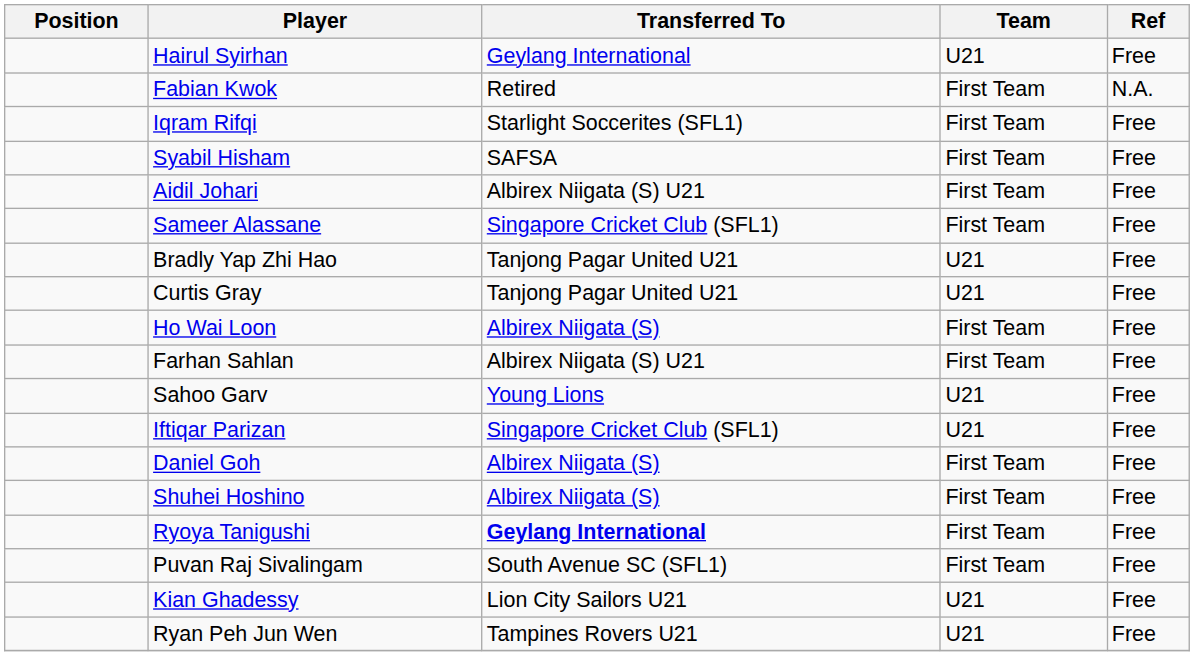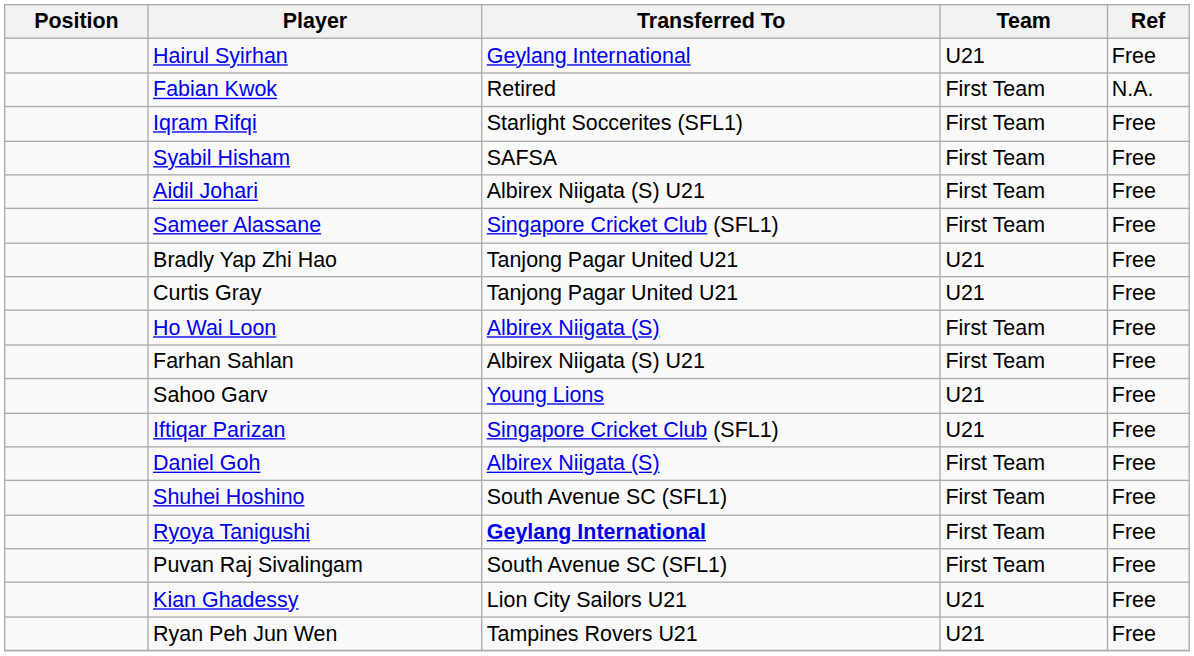 <table class="wikitable sortable" style="width:70%; text-align:center; font-size:100%; text-align:left;">
 <tr>
 <th>Position</th>
 <th>Player</th>
 <th>Transferred To</th>
 <th>Team</th>
 <th>Ref</th>
 </tr>
 <tr>
 <td></td>
 <td> <a href='#'>Hairul Syirhan</a></td>
 <td> <a href='#'>Geylang International</a></td>
 <td>U21</td>
 <td>Free </td>
 </tr>
 <tr>
 <td></td>
 <td> <a href='#'>Fabian Kwok</a></td>
 <td>Retired</td>
 <td>First Team</td>
 <td>N.A.</td>
 </tr>
 <tr>
 <td></td>
 <td> <a href='#'>Iqram Rifqi</a></td>
 <td> Starlight Soccerites (SFL1)</td>
 <td>First Team</td>
 <td>Free </td>
 </tr>
 <tr>
 <td></td>
 <td> <a href='#'>Syabil Hisham</a></td>
 <td> SAFSA</td>
 <td>First Team</td>
 <td>Free</td>
 </tr>
 <tr>
 <td></td>
 <td> <a href='#'>Aidil Johari</a></td>
 <td> Albirex Niigata (S) U21</td>
 <td>First Team</td>
 <td>Free </td>
 </tr>
 <tr>
 <td></td>
 <td> <a href='#'>Sameer Alassane</a></td>
 <td> <a href='#'>Singapore Cricket Club</a> (SFL1)</td>
 <td>First Team</td>
 <td>Free</td>
 </tr>
 <tr>
 <td></td>
 <td> Bradly Yap Zhi Hao</td>
 <td> Tanjong Pagar United U21</td>
 <td>U21</td>
 <td>Free</td>
 </tr>
 <tr>
 <td></td>
 <td> Curtis Gray</td>
 <td> Tanjong Pagar United U21</td>
 <td>U21</td>
 <td>Free</td>
 </tr>
 <tr>
 <td></td>
 <td> <a href='#'>Ho Wai Loon</a></td>
 <td> <a href='#'>Albirex Niigata (S)</a></td>
 <td>First Team</td>
 <td>Free </td>
 </tr>
 <tr>
 <td></td>
 <td> Farhan Sahlan</td>
 <td> Albirex Niigata (S) U21</td>
 <td>First Team</td>
 <td>Free</td>
 </tr>
 <tr>
 <td></td>
 <td> Sahoo Garv</td>
 <td> <a href='#'>Young Lions</a></td>
 <td>U21</td>
 <td>Free</td>
 </tr>
 <tr>
 <td></td>
 <td> <a href='#'>Iftiqar Parizan</a></td>
 <td> <a href='#'>Singapore Cricket Club</a> (SFL1)</td>
 <td>U21</td>
 <td>Free</td>
 </tr>
 <tr>
 <td></td>
 <td> <a href='#'>Daniel Goh</a></td>
 <td> <a href='#'>Albirex Niigata (S)</a></td>
 <td>First Team</td>
 <td>Free </td>
 </tr>
 <tr>
 <td></td>
 <td> <a href='#'>Shuhei Hoshino</a></td>
-<td> <a href='#'>Albirex Niigata (S)</a></td>
+<td> South Avenue SC (SFL1)</td>
 <td>First Team</td>
 <td>Free </td>
 </tr>
 <tr>
 <td></td>
 <td> <a href='#'>Ryoya Tanigushi</a></td>
 <td><strong> <a href='#'>Geylang International</a></strong></td>
 <td>First Team</td>
 <td>Free </td>
 </tr>
 <tr>
 <td></td>
 <td> Puvan Raj Sivalingam</td>
 <td> South Avenue SC (SFL1)</td>
 <td>First Team</td>
 <td>Free </td>
 </tr>
 <tr>
 <td></td>
 <td> <a href='#'>Kian Ghadessy</a></td>
 <td> Lion City Sailors U21</td>
 <td>U21</td>
 <td>Free</td>
 </tr>
 <tr>
 <td></td>
 <td> Ryan Peh Jun Wen</td>
 <td> Tampines Rovers U21</td>
 <td>U21</td>
 <td>Free</td>
 </tr>
 <tr>
 </tr>
 </table>
